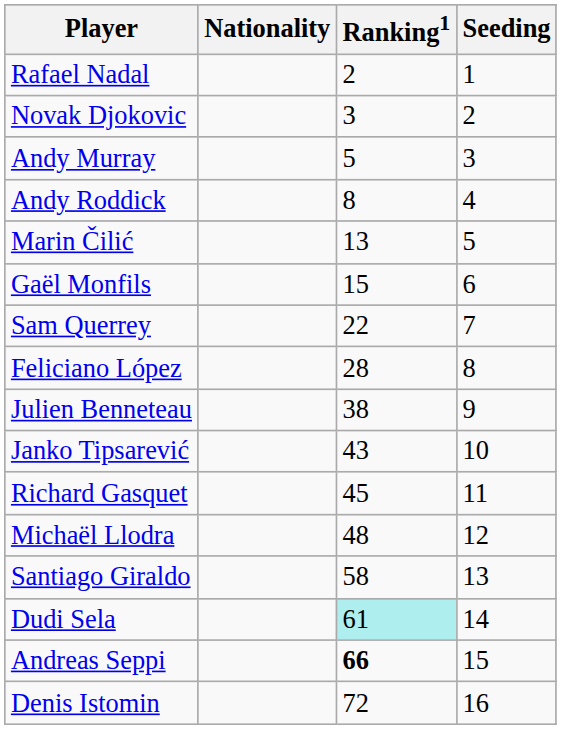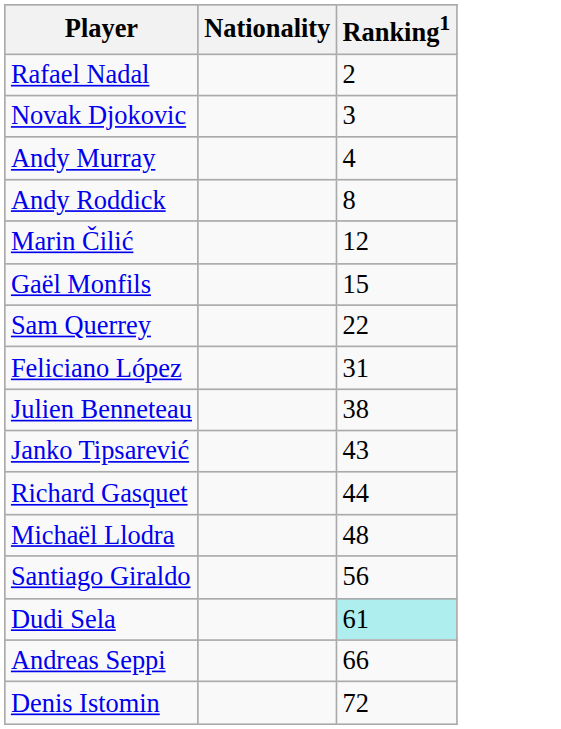 <table class="wikitable" border="1">
 <tr>
 <th>Player</th>
 <th>Nationality</th>
 <th>Ranking<sup>1</sup></th>
-<th>Seeding</th>
 </tr>
 <tr>
 <td><a href='#'>Rafael Nadal</a></td>
 <td></td>
 <td>2</td>
-<td>1</td>
 </tr>
 <tr>
 <td><a href='#'>Novak Djokovic</a></td>
 <td></td>
 <td>3</td>
-<td>2</td>
 </tr>
 <tr>
 <td><a href='#'>Andy Murray</a></td>
 <td></td>
-<td>5</td>
-<td>3</td>
+<td>4</td>
 </tr>
 <tr>
 <td><a href='#'>Andy Roddick</a></td>
 <td></td>
 <td>8</td>
-<td>4</td>
 </tr>
 <tr>
 <td><a href='#'>Marin Čilić</a></td>
 <td></td>
-<td>13</td>
-<td>5</td>
+<td>12</td>
 </tr>
 <tr>
 <td><a href='#'>Gaël Monfils</a></td>
 <td></td>
 <td>15</td>
-<td>6</td>
 </tr>
 <tr>
 <td><a href='#'>Sam Querrey</a></td>
 <td></td>
 <td>22</td>
-<td>7</td>
 </tr>
 <tr>
 <td><a href='#'>Feliciano López</a></td>
 <td></td>
-<td>28</td>
-<td>8</td>
+<td>31</td>
 </tr>
 <tr>
 <td><a href='#'>Julien Benneteau</a></td>
 <td></td>
 <td>38</td>
-<td>9</td>
 </tr>
 <tr>
 <td><a href='#'>Janko Tipsarević</a></td>
 <td></td>
 <td>43</td>
-<td>10</td>
 </tr>
 <tr>
 <td><a href='#'>Richard Gasquet</a></td>
 <td></td>
-<td>45</td>
-<td>11</td>
+<td>44</td>
 </tr>
 <tr>
 <td><a href='#'>Michaël Llodra</a></td>
 <td></td>
 <td>48</td>
-<td>12</td>
 </tr>
 <tr>
 <td><a href='#'>Santiago Giraldo</a></td>
 <td></td>
-<td>58</td>
-<td>13</td>
+<td>56</td>
 </tr>
 <tr>
 <td><a href='#'>Dudi Sela</a></td>
 <td></td>
 <td style="background: paleturquoise;">61</td>
-<td>14</td>
 </tr>
 <tr>
 <td><a href='#'>Andreas Seppi</a></td>
 <td></td>
-<td><strong>66</strong></td>
-<td>15</td>
+<td>66</td>
 </tr>
 <tr>
 <td><a href='#'>Denis Istomin</a></td>
 <td></td>
 <td>72</td>
-<td>16</td>
 </tr>
 </table>
